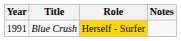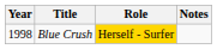 <table class="wikitable">
 <tr>
 <th>Year</th>
 <th>Title</th>
 <th>Role</th>
 <th>Notes</th>
 </tr>
 <tr>
-<td>1991</td>
+<td>1998</td>
 <td><em>Blue Crush</em></td>
 <td style="background: gold;">Herself - Surfer</td>
 <td></td>
 </tr>
 </table>
